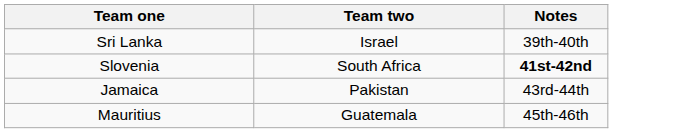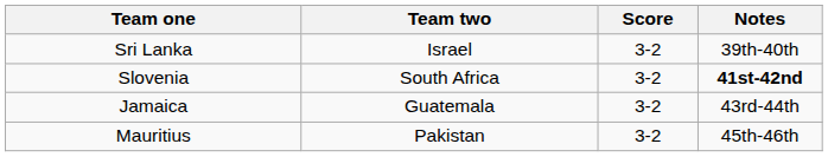 <table class="wikitable" style="text-align: center">
 <tr>
 <th width=250>Team one</th>
 <th width=250>Team two</th>
+<th width=80>Score</th>
 <th width=100>Notes</th>
 </tr>
 <tr>
 <td> Sri Lanka</td>
 <td> Israel</td>
+<td>3-2</td>
 <td>39th-40th</td>
 </tr>
 <tr>
 <td> Slovenia</td>
 <td> South Africa</td>
+<td>3-2</td>
 <td><strong>41st-42nd</strong></td>
 </tr>
 <tr>
 <td> Jamaica</td>
-<td> Pakistan</td>
+<td> Guatemala</td>
+<td>3-2</td>
 <td>43rd-44th</td>
 </tr>
 <tr>
 <td> Mauritius</td>
-<td> Guatemala</td>
+<td> Pakistan</td>
+<td>3-2</td>
 <td>45th-46th</td>
 </tr>
 </table>
